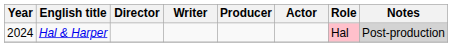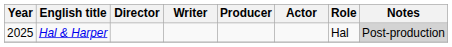 <table class="wikitable">
 <tr>
 <th>Year</th>
 <th>English title</th>
 <th width=65>Director</th>
 <th width=65>Writer</th>
 <th width=65>Producer</th>
 <th width=65>Actor</th>
 <th>Role</th>
 <th>Notes</th>
 </tr>
 <tr>
-<td>2024</td>
+<td>2025</td>
 <td><em><a href='#'>Hal & Harper</a></em></td>
 <td></td>
 <td></td>
 <td></td>
 <td></td>
-<td style="background: pink;">Hal</td>
+<td>Hal</td>
 <td style="background: lightgrey;">Post-production</td>
 </tr>
 <tr>
 </tr>
 </table>
